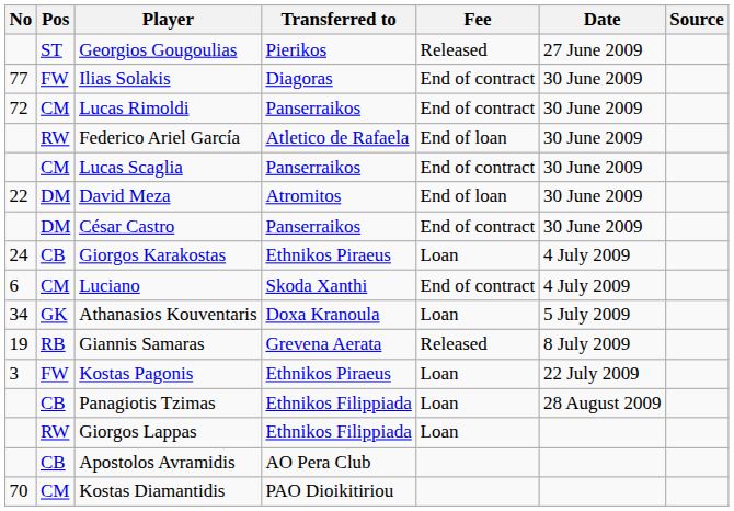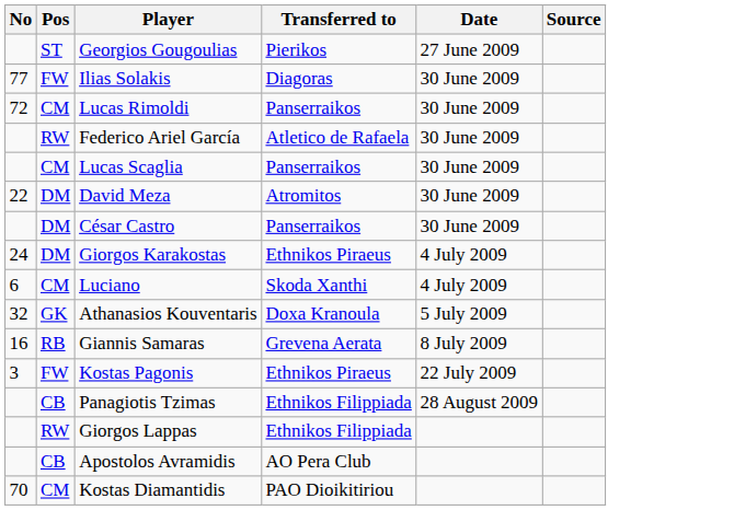 <table class="wikitable">
 <tr>
 <th>No</th>
 <th>Pos</th>
 <th>Player</th>
 <th>Transferred to</th>
-<th>Fee</th>
 <th>Date</th>
 <th>Source</th>
 </tr>
 <tr>
 <td></td>
 <td><a href='#'>ST</a></td>
 <td><a href='#'>Georgios Gougoulias</a></td>
 <td><a href='#'>Pierikos</a></td>
-<td>Released</td>
 <td>27 June 2009</td>
 <td></td>
 </tr>
 <tr>
 <td>77</td>
 <td><a href='#'>FW</a></td>
 <td><a href='#'>Ilias Solakis</a></td>
 <td><a href='#'>Diagoras</a></td>
-<td>End of contract</td>
 <td>30 June 2009</td>
 <td></td>
 </tr>
 <tr>
 <td>72</td>
 <td><a href='#'>CM</a></td>
 <td><a href='#'>Lucas Rimoldi</a></td>
 <td><a href='#'>Panserraikos</a></td>
-<td>End of contract</td>
 <td>30 June 2009</td>
 <td></td>
 </tr>
 <tr>
 <td></td>
 <td><a href='#'>RW</a></td>
 <td>Federico Ariel García</td>
 <td><a href='#'>Atletico de Rafaela</a></td>
-<td>End of loan</td>
 <td>30 June 2009</td>
 <td></td>
 </tr>
 <tr>
 <td></td>
 <td><a href='#'>CM</a></td>
 <td><a href='#'>Lucas Scaglia</a></td>
 <td><a href='#'>Panserraikos</a></td>
-<td>End of contract</td>
 <td>30 June 2009</td>
 <td></td>
 </tr>
 <tr>
 <td>22</td>
 <td><a href='#'>DM</a></td>
 <td><a href='#'>David Meza</a></td>
 <td><a href='#'>Atromitos</a></td>
-<td>End of loan</td>
 <td>30 June 2009</td>
 <td></td>
 </tr>
 <tr>
 <td></td>
 <td><a href='#'>DM</a></td>
 <td><a href='#'>César Castro</a></td>
 <td><a href='#'>Panserraikos</a></td>
-<td>End of contract</td>
 <td>30 June 2009</td>
 <td></td>
 </tr>
 <tr>
 <td>24</td>
-<td><a href='#'>CB</a></td>
+<td><a href='#'>DM</a></td>
 <td><a href='#'>Giorgos Karakostas</a></td>
 <td><a href='#'>Ethnikos Piraeus</a></td>
-<td>Loan</td>
 <td>4 July 2009</td>
 <td></td>
 </tr>
 <tr>
 <td>6</td>
 <td><a href='#'>CM</a></td>
 <td><a href='#'>Luciano</a></td>
 <td><a href='#'>Skoda Xanthi</a></td>
-<td>End of contract</td>
 <td>4 July 2009</td>
 <td></td>
 </tr>
 <tr>
-<td>34</td>
+<td>32</td>
 <td><a href='#'>GK</a></td>
 <td>Athanasios Kouventaris</td>
 <td><a href='#'>Doxa Kranoula</a></td>
-<td>Loan</td>
 <td>5 July 2009</td>
 <td></td>
 </tr>
 <tr>
-<td>19</td>
+<td>16</td>
 <td><a href='#'>RB</a></td>
 <td>Giannis Samaras</td>
 <td><a href='#'>Grevena Aerata</a></td>
-<td>Released</td>
 <td>8 July 2009</td>
 <td></td>
 </tr>
 <tr>
 <td>3</td>
 <td><a href='#'>FW</a></td>
 <td><a href='#'>Kostas Pagonis</a></td>
 <td><a href='#'>Ethnikos Piraeus</a></td>
-<td>Loan</td>
 <td>22 July 2009</td>
 <td></td>
 </tr>
 <tr>
 <td></td>
 <td><a href='#'>CB</a></td>
 <td>Panagiotis Tzimas</td>
 <td><a href='#'>Ethnikos Filippiada</a></td>
-<td>Loan</td>
 <td>28 August 2009</td>
 <td></td>
 </tr>
 <tr>
 <td></td>
 <td><a href='#'>RW</a></td>
 <td>Giorgos Lappas</td>
 <td><a href='#'>Ethnikos Filippiada</a></td>
-<td>Loan</td>
 <td></td>
 <td></td>
 </tr>
 <tr>
 <td></td>
 <td><a href='#'>CB</a></td>
 <td>Apostolos Avramidis</td>
 <td>AO Pera Club</td>
 <td></td>
 <td></td>
-<td></td>
 </tr>
 <tr>
 <td>70</td>
 <td><a href='#'>CM</a></td>
 <td>Kostas Diamantidis</td>
 <td>PAO Dioikitiriou</td>
 <td></td>
 <td></td>
-<td></td>
 </tr>
 </table>
